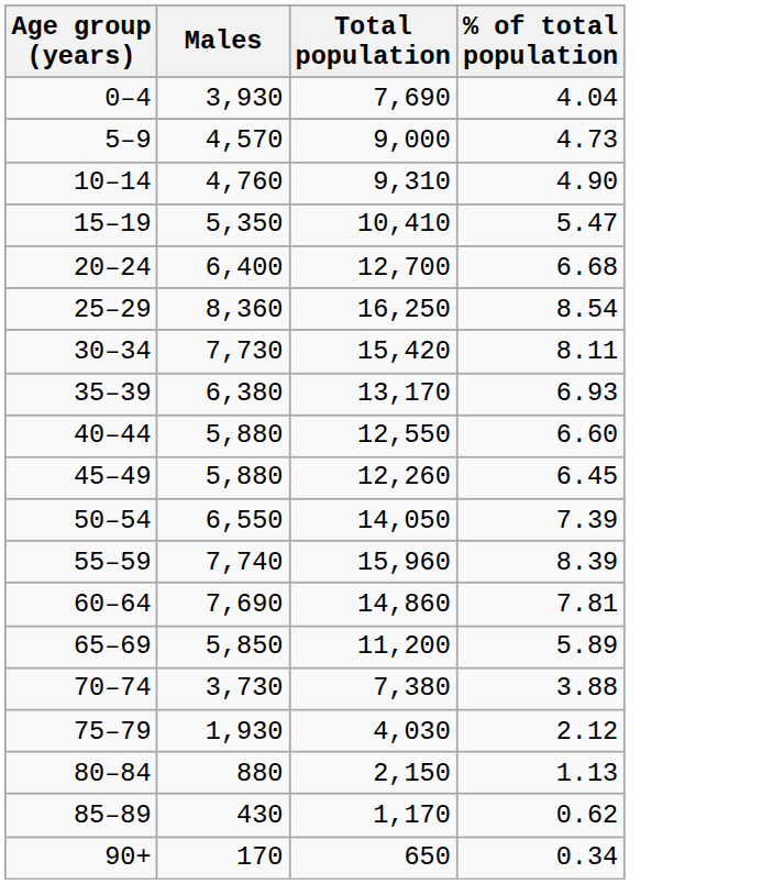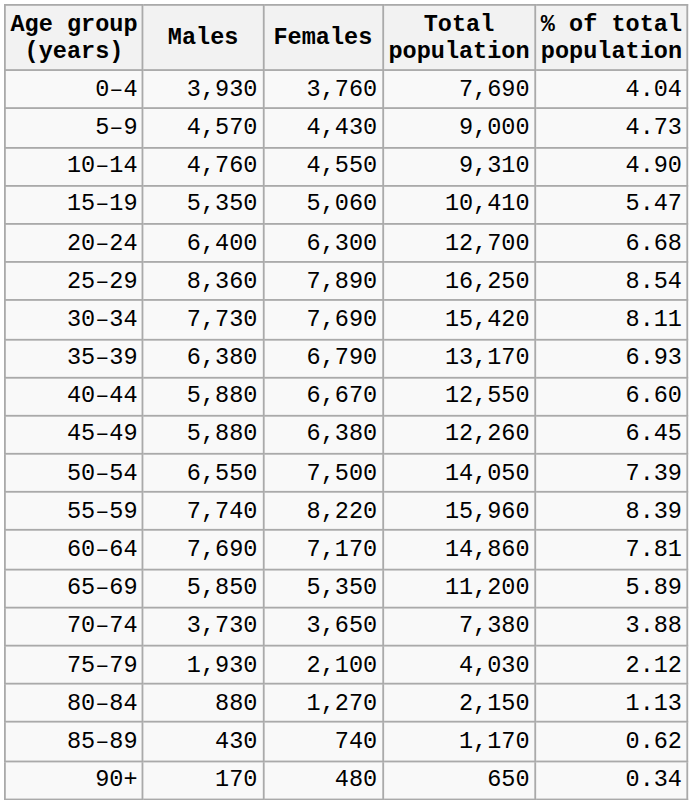 <table class="wikitable sortable">
 <tr>
 <th>Age group<br> (years)</th>
 <th width="60pt">Males</th>
+<th width="60pt">Females</th>
 <th>Total<br>population</th>
 <th>% of total<br>population</th>
 </tr>
 <tr>
 <td align="right">0–4</td>
 <td align="right">3,930</td>
+<td align="right">3,760</td>
 <td align="right">7,690</td>
 <td align="right">4.04</td>
 </tr>
 <tr>
 <td align="right">5–9</td>
 <td align="right">4,570</td>
+<td align="right">4,430</td>
 <td align="right">9,000</td>
 <td align="right">4.73</td>
 </tr>
 <tr>
 <td align="right">10–14</td>
 <td align="right">4,760</td>
+<td align="right">4,550</td>
 <td align="right">9,310</td>
 <td align="right">4.90</td>
 </tr>
 <tr>
 <td align="right">15–19</td>
 <td align="right">5,350</td>
+<td align="right">5,060</td>
 <td align="right">10,410</td>
 <td align="right">5.47</td>
 </tr>
 <tr>
 <td align="right">20–24</td>
 <td align="right">6,400</td>
+<td align="right">6,300</td>
 <td align="right">12,700</td>
 <td align="right">6.68</td>
 </tr>
 <tr>
 <td align="right">25–29</td>
 <td align="right">8,360</td>
+<td align="right">7,890</td>
 <td align="right">16,250</td>
 <td align="right">8.54</td>
 </tr>
 <tr>
 <td align="right">30–34</td>
 <td align="right">7,730</td>
+<td align="right">7,690</td>
 <td align="right">15,420</td>
 <td align="right">8.11</td>
 </tr>
 <tr>
 <td align="right">35–39</td>
 <td align="right">6,380</td>
+<td align="right">6,790</td>
 <td align="right">13,170</td>
 <td align="right">6.93</td>
 </tr>
 <tr>
 <td align="right">40–44</td>
 <td align="right">5,880</td>
+<td align="right">6,670</td>
 <td align="right">12,550</td>
 <td align="right">6.60</td>
 </tr>
 <tr>
 <td align="right">45–49</td>
 <td align="right">5,880</td>
+<td align="right">6,380</td>
 <td align="right">12,260</td>
 <td align="right">6.45</td>
 </tr>
 <tr>
 <td align="right">50–54</td>
 <td align="right">6,550</td>
+<td align="right">7,500</td>
 <td align="right">14,050</td>
 <td align="right">7.39</td>
 </tr>
 <tr>
 <td align="right">55–59</td>
 <td align="right">7,740</td>
+<td align="right">8,220</td>
 <td align="right">15,960</td>
 <td align="right">8.39</td>
 </tr>
 <tr>
 <td align="right">60–64</td>
 <td align="right">7,690</td>
+<td align="right">7,170</td>
 <td align="right">14,860</td>
 <td align="right">7.81</td>
 </tr>
 <tr>
 <td align="right">65–69</td>
 <td align="right">5,850</td>
+<td align="right">5,350</td>
 <td align="right">11,200</td>
 <td align="right">5.89</td>
 </tr>
 <tr>
 <td align="right">70–74</td>
 <td align="right">3,730</td>
+<td align="right">3,650</td>
 <td align="right">7,380</td>
 <td align="right">3.88</td>
 </tr>
 <tr>
 <td align="right">75–79</td>
 <td align="right">1,930</td>
+<td align="right">2,100</td>
 <td align="right">4,030</td>
 <td align="right">2.12</td>
 </tr>
 <tr>
 <td align="right">80–84</td>
 <td align="right">880</td>
+<td align="right">1,270</td>
 <td align="right">2,150</td>
 <td align="right">1.13</td>
 </tr>
 <tr>
 <td align="right">85–89</td>
 <td align="right">430</td>
+<td align="right">740</td>
 <td align="right">1,170</td>
 <td align="right">0.62</td>
 </tr>
 <tr>
 <td align="right">90+</td>
 <td align="right">170</td>
+<td align="right">480</td>
 <td align="right">650</td>
 <td align="right">0.34</td>
 </tr>
 </table>
